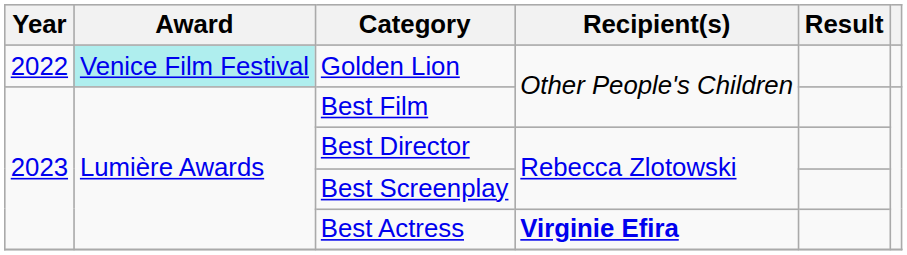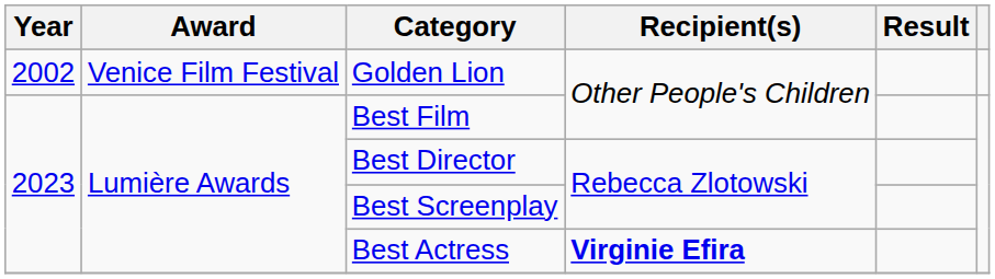 <table class="wikitable">
 <tr>
 <th>Year</th>
 <th>Award</th>
 <th>Category</th>
 <th>Recipient(s)</th>
 <th>Result</th>
 <th></th>
 </tr>
 <tr>
-<td><a href='#'>2022</a></td>
-<td style="background: paleturquoise;"><a href='#'>Venice Film Festival</a></td>
+<td><a href='#'>2002</a></td>
+<td><a href='#'>Venice Film Festival</a></td>
 <td><a href='#'>Golden Lion</a></td>
 <td rowspan=2><em>Other People's Children</em></td>
 <td></td>
 <td style="text-align:center"></td>
 </tr>
 <tr>
 <td rowspan=4><a href='#'>2023</a></td>
 <td rowspan=4><a href='#'>Lumière Awards</a></td>
 <td><a href='#'>Best Film</a></td>
 <td></td>
 <td style="text-align:center"rowspan=4></td>
 </tr>
 <tr>
 <td><a href='#'>Best Director</a></td>
 <td rowspan=2><a href='#'>Rebecca Zlotowski</a></td>
 <td></td>
 </tr>
 <tr>
 <td><a href='#'>Best Screenplay</a></td>
 <td></td>
 </tr>
 <tr>
 <td><a href='#'>Best Actress</a></td>
 <td><strong><a href='#'>Virginie Efira</a></strong></td>
 <td></td>
 </tr>
 <tr>
 </tr>
 </table>
